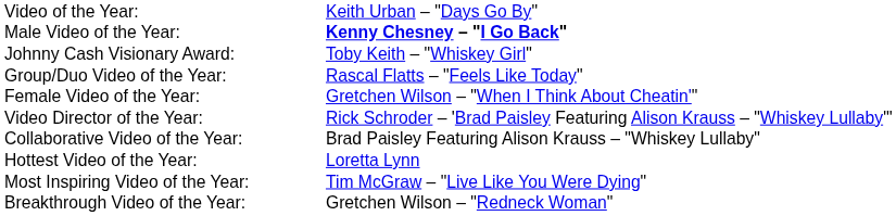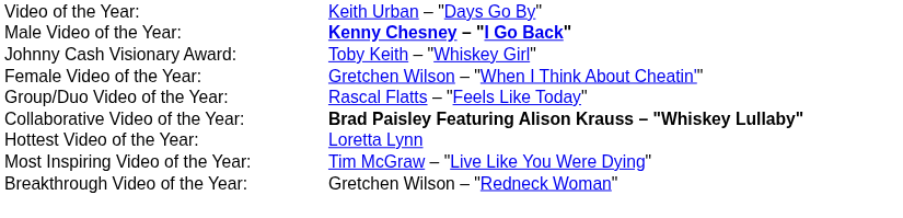 <table cellspacing="0" border="0" cellpadding="1">
 <tr>
 <td style="width:300px;">Video of the Year:</td>
 <td><a href='#'>Keith Urban</a> – "<a href='#'>Days Go By</a>"</td>
 </tr>
 <tr>
 <td>Male Video of the Year:</td>
 <td><strong><a href='#'>Kenny Chesney</a> – "<a href='#'>I Go Back</a>"</strong></td>
 </tr>
 <tr>
 <td>Johnny Cash Visionary Award:</td>
 <td><a href='#'>Toby Keith</a> – "<a href='#'>Whiskey Girl</a>"</td>
 </tr>
 <tr>
+<td>Female Video of the Year:</td>
+<td><a href='#'>Gretchen Wilson</a> – "<a href='#'>When I Think About Cheatin'</a>"</td>
+</tr>
+<tr>
 <td>Group/Duo Video of the Year:</td>
 <td><a href='#'>Rascal Flatts</a> – "<a href='#'>Feels Like Today</a>"</td>
 </tr>
 <tr>
-<td>Female Video of the Year:</td>
-<td><a href='#'>Gretchen Wilson</a> – "<a href='#'>When I Think About Cheatin'</a>"</td>
-</tr>
-<tr>
-<td>Video Director of the Year:</td>
-<td><a href='#'>Rick Schroder</a> – '<a href='#'>Brad Paisley</a> Featuring <a href='#'>Alison Krauss</a> – "<a href='#'>Whiskey Lullaby</a>"'</td>
-</tr>
-<tr>
 <td>Collaborative Video of the Year:</td>
-<td>Brad Paisley Featuring Alison Krauss – "Whiskey Lullaby"</td>
+<td><strong>Brad Paisley Featuring Alison Krauss – "Whiskey Lullaby"</strong></td>
 </tr>
 <tr>
 <td>Hottest Video of the Year:</td>
 <td><a href='#'>Loretta Lynn</a></td>
 </tr>
 <tr>
 <td>Most Inspiring Video of the Year:</td>
 <td><a href='#'>Tim McGraw</a> – "<a href='#'>Live Like You Were Dying</a>"</td>
 </tr>
 <tr>
 <td>Breakthrough Video of the Year:</td>
 <td>Gretchen Wilson – "<a href='#'>Redneck Woman</a>"</td>
 </tr>
 </table>
